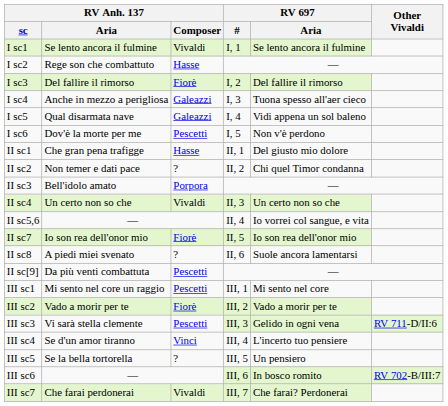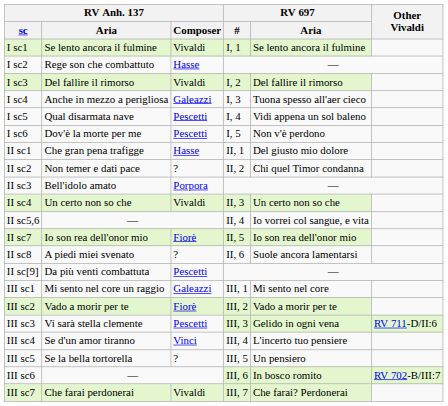 <table class="wikitable">
 <tr>
 <th colspan="3">RV Anh. 137</th>
 <th colspan="2">RV 697</th>
 <th rowspan="2">Other<br>Vivaldi</th>
 </tr>
 <tr>
 <th><a href='#'>sc</a></th>
 <th>Aria</th>
 <th>Composer</th>
 <th>#</th>
 <th>Aria</th>
 </tr>
 <tr>
 <td style="background: #E3F6CE;">I sc1</td>
 <td style="background: #E3F6CE;">Se lento ancora il fulmine</td>
 <td style="background: #E3F6CE;">Vivaldi</td>
 <td style="background: #E3F6CE;">I, 1</td>
 <td style="background: #E3F6CE;">Se lento ancora il fulmine</td>
 <td></td>
 </tr>
 <tr>
 <td>I sc2</td>
 <td>Rege son che combattuto</td>
 <td><a href='#'>Hasse</a></td>
 <td colspan="3" style="text-align: center;">—</td>
 </tr>
 <tr>
 <td style="background: #E3F6CE;">I sc3</td>
 <td style="background: #E3F6CE;">Del fallire il rimorso</td>
-<td style="background: #E3F6CE;"><a href='#'>Fiorè</a></td>
+<td style="background: #E3F6CE;">Vivaldi</td>
 <td style="background: #E3F6CE;">I, 2</td>
 <td style="background: #E3F6CE;">Del fallire il rimorso</td>
 <td></td>
 </tr>
 <tr>
 <td>I sc4</td>
 <td>Anche in mezzo a perigliosa</td>
 <td><a href='#'>Galeazzi</a></td>
 <td>I, 3</td>
 <td>Tuona spesso all'aer cieco</td>
 <td></td>
 </tr>
 <tr>
 <td>I sc5</td>
 <td>Qual disarmata nave</td>
-<td><a href='#'>Galeazzi</a></td>
+<td><a href='#'>Pescetti</a></td>
 <td>I, 4</td>
 <td>Vidi appena un sol baleno</td>
 <td></td>
 </tr>
 <tr>
 <td>I sc6</td>
 <td>Dov'è la morte per me</td>
 <td><a href='#'>Pescetti</a></td>
 <td>I, 5</td>
 <td>Non v'è perdono</td>
 <td></td>
 </tr>
 <tr>
 <td>II sc1</td>
 <td>Che gran pena trafigge</td>
 <td><a href='#'>Hasse</a></td>
 <td>II, 1</td>
 <td>Del giusto mio dolore</td>
 <td></td>
 </tr>
 <tr>
 <td>II sc2</td>
 <td>Non temer e dati pace</td>
 <td>?</td>
 <td>II, 2</td>
 <td>Chi quel Timor condanna</td>
 <td></td>
 </tr>
 <tr>
 <td>II sc3</td>
 <td>Bell'idolo amato</td>
 <td><a href='#'>Porpora</a></td>
 <td colspan="3" style="text-align: center;">—</td>
 </tr>
 <tr>
 <td style="background: #E3F6CE;">II sc4</td>
 <td style="background: #E3F6CE;">Un certo non so che</td>
 <td style="background: #E3F6CE;">Vivaldi</td>
 <td style="background: #E3F6CE;">II, 3</td>
 <td style="background: #E3F6CE;">Un certo non so che</td>
 <td></td>
 </tr>
 <tr>
 <td>II sc5,6</td>
 <td colspan="2" style="text-align: center;">—</td>
 <td>II, 4</td>
 <td>Io vorrei col sangue, e vita</td>
 <td></td>
 </tr>
 <tr>
 <td style="background: #E3F6CE;">II sc7</td>
 <td style="background: #E3F6CE;">Io son rea dell'onor mio</td>
 <td style="background: #E3F6CE;"><a href='#'>Fiorè</a></td>
 <td style="background: #E3F6CE;">II, 5</td>
 <td style="background: #E3F6CE;">Io son rea dell'onor mio</td>
 <td></td>
 </tr>
 <tr>
 <td>II sc8</td>
 <td>A piedi miei svenato</td>
 <td>?</td>
 <td>II, 6</td>
 <td>Suole ancora lamentarsi</td>
 <td></td>
 </tr>
 <tr>
 <td>II sc[9]</td>
 <td>Da più venti combattuta</td>
 <td><a href='#'>Pescetti</a></td>
 <td colspan="3" style="text-align: center;">—</td>
 </tr>
 <tr>
 <td>III sc1</td>
 <td>Mi sento nel core un raggio</td>
-<td><a href='#'>Pescetti</a></td>
+<td><a href='#'>Galeazzi</a></td>
 <td>III, 1</td>
 <td>Mi sento nel core</td>
 <td></td>
 </tr>
 <tr>
 <td style="background: #E3F6CE;">III sc2</td>
 <td style="background: #E3F6CE;">Vado a morir per te</td>
 <td style="background: #E3F6CE;"><a href='#'>Fiorè</a></td>
 <td style="background: #E3F6CE;">III, 2</td>
 <td style="background: #E3F6CE;">Vado a morir per te</td>
 <td></td>
 </tr>
 <tr>
 <td>III sc3</td>
 <td>Vi sarà stella clemente</td>
 <td><a href='#'>Pescetti</a></td>
 <td style="background: #E3F6CE;">III, 3</td>
 <td style="background: #E3F6CE;">Gelido in ogni vena</td>
 <td style="background: #E3F6CE;"><a href='#'>RV 711</a>-D/II:6</td>
 </tr>
 <tr>
 <td>III sc4</td>
 <td>Se d'un amor tiranno</td>
 <td><a href='#'>Vinci</a></td>
 <td>III, 4</td>
 <td>L'incerto tuo pensiere</td>
 <td></td>
 </tr>
 <tr>
 <td>III sc5</td>
 <td>Se la bella tortorella</td>
 <td>?</td>
 <td>III, 5</td>
 <td>Un pensiero</td>
 <td></td>
 </tr>
 <tr>
 <td>III sc6</td>
 <td colspan="2" style="text-align: center;">—</td>
 <td style="background: #E3F6CE;">III, 6</td>
 <td style="background: #E3F6CE;">In bosco romito</td>
 <td style="background: #E3F6CE;"><a href='#'>RV 702</a>-B/III:7</td>
 </tr>
 <tr>
 <td style="background: #E3F6CE;">III sc7</td>
 <td style="background: #E3F6CE;">Che farai perdonerai</td>
 <td style="background: #E3F6CE;">Vivaldi</td>
 <td style="background: #E3F6CE;">III, 7</td>
 <td style="background: #E3F6CE;">Che farai? Perdonerai</td>
 </tr>
 </table>
